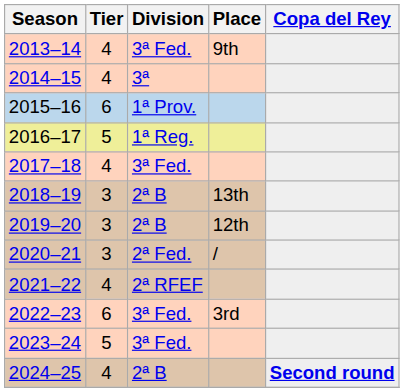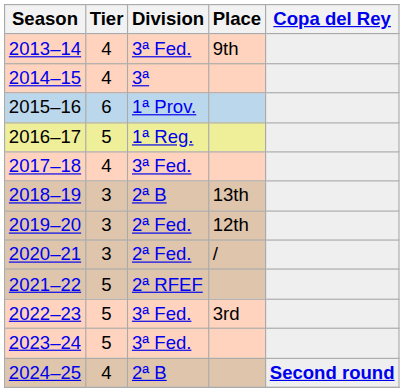 <table class="wikitable">
 <tr style="background:#f0f6fa;">
 <th>Season</th>
 <th>Tier</th>
 <th>Division</th>
 <th>Place</th>
 <th><a href='#'>Copa del Rey</a></th>
 </tr>
 <tr>
 <td style="background:#FFD3BD;"><a href='#'>2013–14</a></td>
 <td style="background:#FFD3BD;" align="center">4</td>
 <td style="background:#FFD3BD;"><a href='#'>3ª Fed.</a></td>
 <td style="background:#FFD3BD;">9th</td>
 <th style="background:#efefef;"></th>
 </tr>
 <tr>
 <td style="background:#FFD3BD;"><a href='#'>2014–15</a></td>
 <td style="background:#FFD3BD;" align="center">4</td>
 <td style="background:#FFD3BD;"><a href='#'>3ª</a></td>
 <td style="background:#FFD3BD;"></td>
 <th style="background:#efefef;"></th>
 </tr>
 <tr>
 <td style="background:#BBD7EC;">2015–16</td>
 <td style="background:#BBD7EC;" align="center">6</td>
 <td style="background:#BBD7EC;"><a href='#'>1ª Prov.</a></td>
 <td style="background:#BBD7EC;"></td>
 <th style="background:#efefef;"></th>
 </tr>
 <tr>
 <td style="background:#EFEF99;">2016–17</td>
 <td style="background:#EFEF99;" align="center">5</td>
 <td style="background:#EFEF99;"><a href='#'>1ª Reg.</a></td>
 <td style="background:#EFEF99;"></td>
 <td style="background:#efefef;"></td>
 </tr>
 <tr>
 <td style="background:#FFD3BD;"><a href='#'>2017–18</a></td>
 <td style="background:#FFD3BD;" align="center">4</td>
 <td style="background:#FFD3BD;"><a href='#'>3ª Fed.</a></td>
 <td style="background:#FFD3BD;"></td>
 <th style="background:#efefef;"></th>
 </tr>
 <tr>
 <td style="background:#DEC5AB;"><a href='#'>2018–19</a></td>
 <td style="background:#DEC5AB;" align="center">3</td>
 <td style="background:#DEC5AB;"><a href='#'>2ª B</a></td>
 <td style="background:#DEC5AB;">13th</td>
 <td style="background:#efefef;"></td>
 </tr>
 <tr>
 <td style="background:#DEC5AB;"><a href='#'>2019–20</a></td>
 <td style="background:#DEC5AB;" align="center">3</td>
-<td style="background:#DEC5AB;"><a href='#'>2ª B</a></td>
+<td style="background:#DEC5AB;"><a href='#'>2ª Fed.</a></td>
 <td style="background:#DEC5AB;">12th</td>
 <td style="background:#efefef;"></td>
 </tr>
 <tr>
 <td style="background:#DEC5AB;"><a href='#'>2020–21</a></td>
 <td style="background:#DEC5AB;" align="center">3</td>
 <td style="background:#DEC5AB;"><a href='#'>2ª Fed.</a></td>
 <td style="background:#DEC5AB;"> / </td>
 <td style="background:#efefef;"></td>
 </tr>
 <tr>
 <td style="background:#DEC5AB;"><a href='#'>2021–22</a></td>
-<td style="background:#DEC5AB;" align="center">4</td>
+<td style="background:#DEC5AB;" align="center">5</td>
 <td style="background:#DEC5AB;"><a href='#'>2ª RFEF</a></td>
 <td style="background:#DEC5AB;"></td>
 <th style="background:#efefef;"></th>
 </tr>
 <tr>
 <td style="background:#FFD3BD;"><a href='#'>2022–23</a></td>
-<td style="background:#FFD3BD;" align="center">6</td>
+<td style="background:#FFD3BD;" align="center">5</td>
 <td style="background:#FFD3BD;"><a href='#'>3ª Fed.</a></td>
 <td style="background:#FFD3BD;">3rd</td>
 <th style="background:#efefef;"></th>
 </tr>
 <tr>
 <td style="background:#FFD3BD;"><a href='#'>2023–24</a></td>
 <td style="background:#FFD3BD;" align="center">5</td>
 <td style="background:#FFD3BD;"><a href='#'>3ª Fed.</a></td>
 <td style="background:#FFD3BD;"></td>
 <th style="background:#efefef;"></th>
 </tr>
 <tr>
 <td style="background:#DEC5AB;"><a href='#'>2024–25</a></td>
 <td style="background:#DEC5AB;" align="center">4</td>
 <td style="background:#DEC5AB;"><a href='#'>2ª B</a></td>
 <td style="background:#DEC5AB;"></td>
 <th style="background:#efefef;"><a href='#'>Second round</a></th>
 </tr>
 <tr>
 </tr>
 </table>
